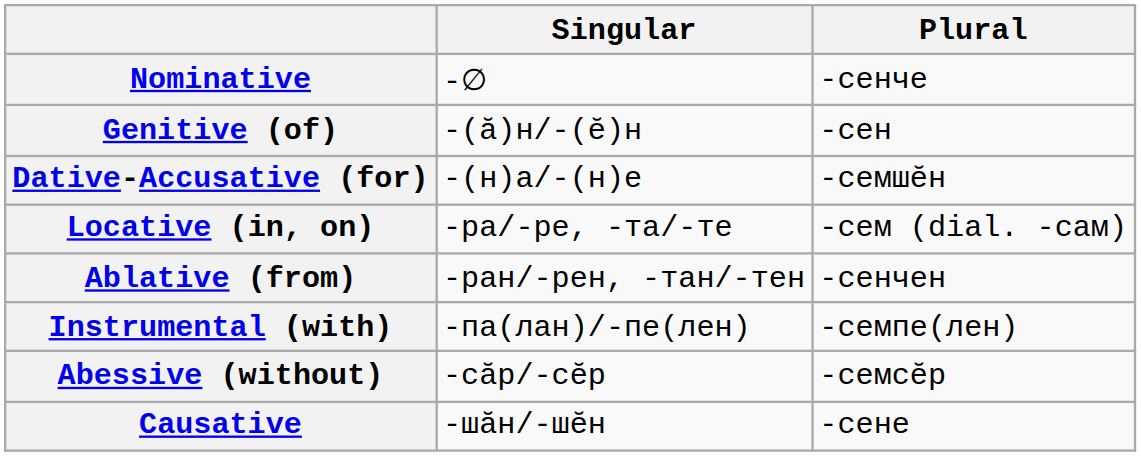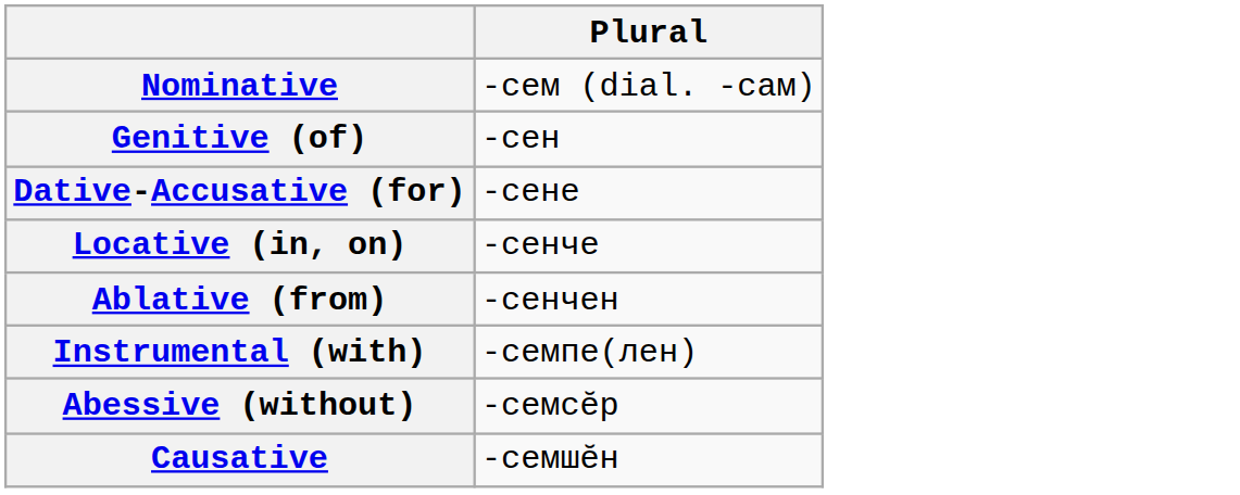 <table class="wikitable">
 <tr>
 <th></th>
-<th>Singular</th>
 <th>Plural</th>
 </tr>
 <tr>
 <th><a href='#'>Nominative</a></th>
-<td>-∅</td>
-<td>-сенче</td>
+<td>-сем (dial. -сам)</td>
 </tr>
 <tr>
 <th><a href='#'>Genitive</a> (of)</th>
-<td>-(ӑ)н/-(ӗ)н</td>
 <td>-сен</td>
 </tr>
 <tr>
 <th><a href='#'>Dative</a>-<a href='#'>Accusative</a> (for)</th>
-<td>-(н)а/-(н)е</td>
-<td>-семшӗн</td>
+<td>-сене</td>
 </tr>
 <tr>
 <th><a href='#'>Locative</a> (in, on)</th>
-<td>-ра/-ре, -та/-те</td>
-<td>-сем (dial. -сам)</td>
+<td>-сенче</td>
 </tr>
 <tr>
 <th><a href='#'>Ablative</a> (from)</th>
-<td>-ран/-рен, -тан/-тен</td>
 <td>-сенчен</td>
 </tr>
 <tr>
 <th><a href='#'>Instrumental</a> (with)</th>
-<td>-па(лан)/-пе(лен)</td>
 <td>-семпе(лен)</td>
 </tr>
 <tr>
 <th><a href='#'>Abessive</a> (without)</th>
-<td>-сӑр/-сӗр</td>
 <td>-семсӗр</td>
 </tr>
 <tr>
 <th><a href='#'>Causative</a></th>
-<td>-шӑн/-шӗн</td>
-<td>-сене</td>
+<td>-семшӗн</td>
 </tr>
 </table>
